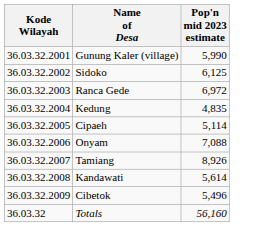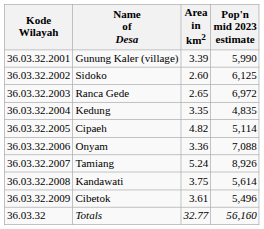 <table class="wikitable">
 <tr>
 <th>Kode <br>Wilayah</th>
 <th>Name <br>of <br><em>Desa</em></th>
+<th>Area <br>in <br>km<sup>2</sup></th>
 <th>Pop'n<br>mid 2023<br>estimate</th>
 </tr>
 <tr>
 <td>36.03.32.2001</td>
 <td>Gunung Kaler (village)</td>
+<td align="right">3.39</td>
 <td align="right">5,990</td>
 </tr>
 <tr>
 <td>36.03.32.2002</td>
 <td>Sidoko</td>
+<td align="right">2.60</td>
 <td align="right">6,125</td>
 </tr>
 <tr>
 <td>36.03.32.2003</td>
 <td>Ranca Gede</td>
+<td align="right">2.65</td>
 <td align="right">6,972</td>
 </tr>
 <tr>
 <td>36.03.32.2004</td>
 <td>Kedung</td>
+<td align="right">3.35</td>
 <td align="right">4,835</td>
 </tr>
 <tr>
 <td>36.03.32.2005</td>
 <td>Cipaeh</td>
+<td align="right">4.82</td>
 <td align="right">5,114</td>
 </tr>
 <tr>
 <td>36.03.32.2006</td>
 <td>Onyam</td>
+<td align="right">3.36</td>
 <td align="right">7,088</td>
 </tr>
 <tr>
 <td>36.03.32.2007</td>
 <td>Tamiang</td>
+<td align="right">5.24</td>
 <td align="right">8,926</td>
 </tr>
 <tr>
 <td>36.03.32.2008</td>
 <td>Kandawati</td>
+<td align="right">3.75</td>
 <td align="right">5,614</td>
 </tr>
 <tr>
 <td>36.03.32.2009</td>
 <td>Cibetok</td>
+<td align="right">3.61</td>
 <td align="right">5,496</td>
 </tr>
 <tr>
 <td>36.03.32</td>
 <td><em>Totals</em></td>
+<td align="right"><em>32.77</em></td>
 <td align="right"><em>56,160</em></td>
 </tr>
 </table>
